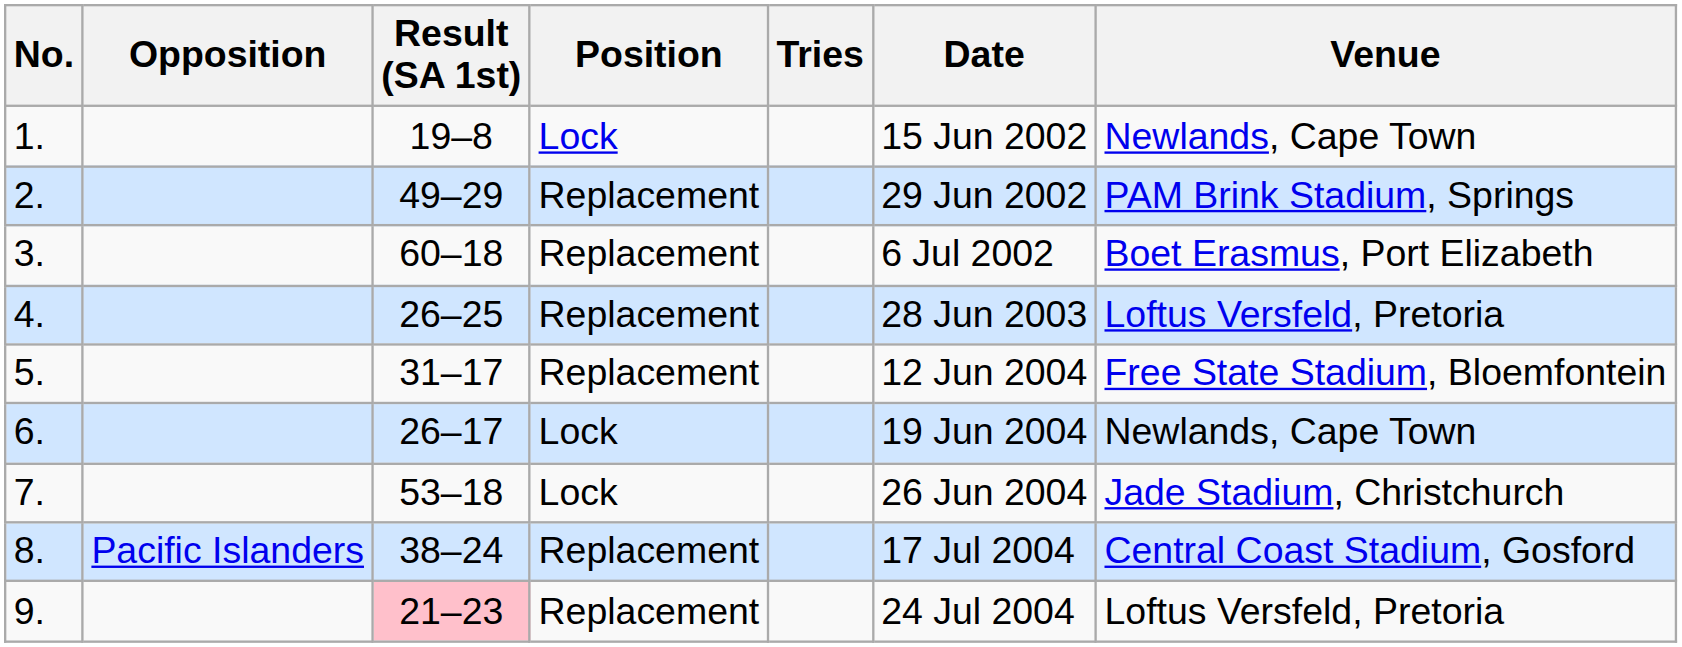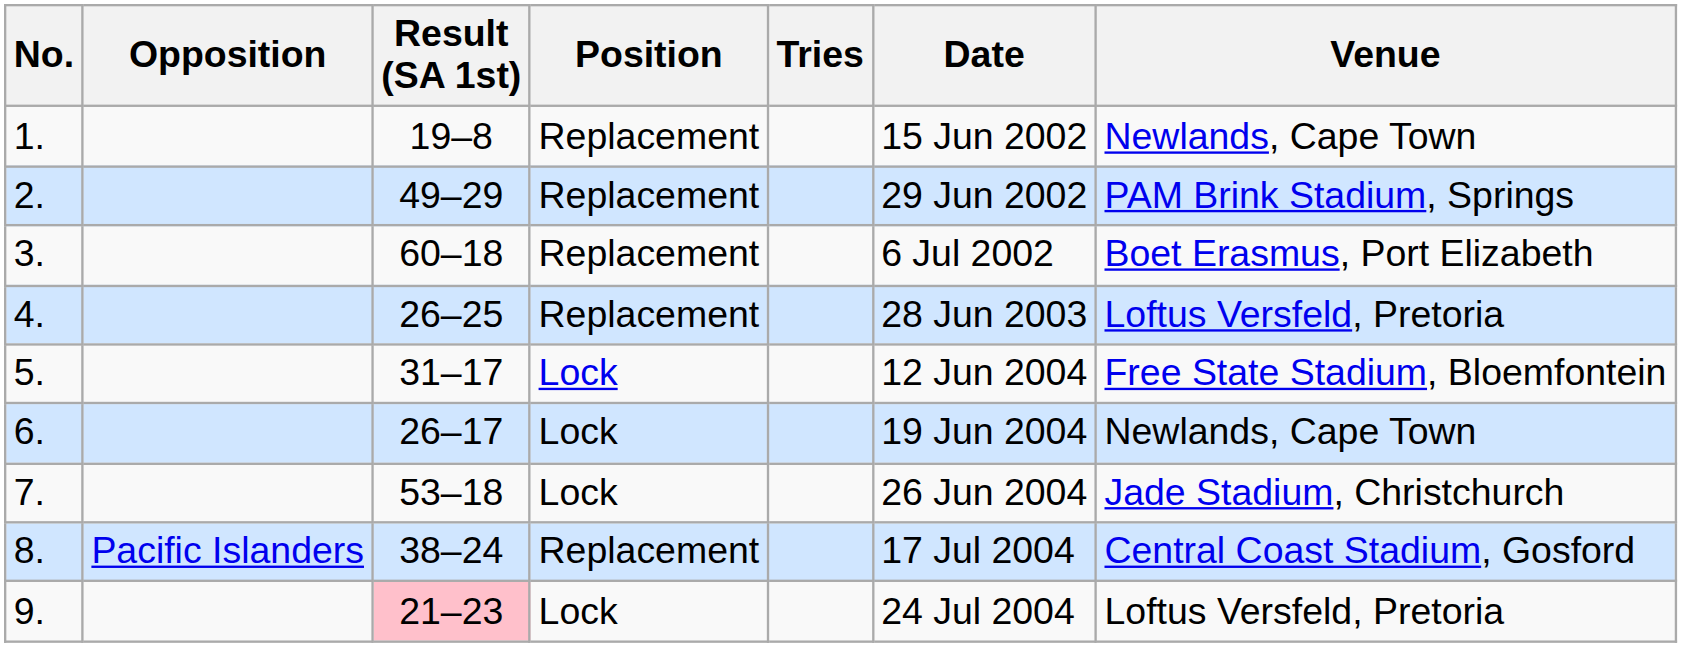 <table class="wikitable sortable">
 <tr>
 <th>No.</th>
 <th>Opposition</th>
 <th>Result<br>(SA 1st)</th>
 <th>Position</th>
 <th>Tries</th>
 <th>Date</th>
 <th>Venue</th>
 </tr>
 <tr>
 <td>1.</td>
 <td></td>
 <td align="center">19–8</td>
-<td><a href='#'>Lock</a></td>
+<td>Replacement</td>
 <td></td>
 <td>15 Jun 2002</td>
 <td><a href='#'>Newlands</a>, Cape Town</td>
 </tr>
 <tr style="background: #D0E6FF;">
 <td>2.</td>
 <td></td>
 <td align="center">49–29</td>
 <td>Replacement</td>
 <td></td>
 <td>29 Jun 2002</td>
 <td><a href='#'>PAM Brink Stadium</a>, Springs</td>
 </tr>
 <tr>
 <td>3.</td>
 <td></td>
 <td align="center">60–18</td>
 <td>Replacement</td>
 <td></td>
 <td>6 Jul 2002</td>
 <td><a href='#'>Boet Erasmus</a>, Port Elizabeth</td>
 </tr>
 <tr style="background: #D0E6FF;">
 <td>4.</td>
 <td></td>
 <td align="center">26–25</td>
 <td>Replacement</td>
 <td></td>
 <td>28 Jun 2003</td>
 <td><a href='#'>Loftus Versfeld</a>, Pretoria</td>
 </tr>
 <tr>
 <td>5.</td>
 <td></td>
 <td align="center">31–17</td>
-<td>Replacement</td>
+<td><a href='#'>Lock</a></td>
 <td></td>
 <td>12 Jun 2004</td>
 <td><a href='#'>Free State Stadium</a>, Bloemfontein</td>
 </tr>
 <tr style="background: #D0E6FF;">
 <td>6.</td>
 <td></td>
 <td align="center">26–17</td>
 <td>Lock</td>
 <td></td>
 <td>19 Jun 2004</td>
 <td>Newlands, Cape Town</td>
 </tr>
 <tr>
 <td>7.</td>
 <td></td>
 <td align="center">53–18</td>
 <td>Lock</td>
 <td></td>
 <td>26 Jun 2004</td>
 <td><a href='#'>Jade Stadium</a>, Christchurch</td>
 </tr>
 <tr style="background: #D0E6FF;">
 <td>8.</td>
 <td> <a href='#'>Pacific Islanders</a></td>
 <td align="center">38–24</td>
 <td>Replacement</td>
 <td></td>
 <td>17 Jul 2004</td>
 <td><a href='#'>Central Coast Stadium</a>, Gosford</td>
 </tr>
 <tr>
 <td>9.</td>
 <td></td>
 <td align="center" style="background: pink;">21–23</td>
-<td>Replacement</td>
+<td>Lock</td>
 <td></td>
 <td>24 Jul 2004</td>
 <td>Loftus Versfeld, Pretoria</td>
 </tr>
 </table>
